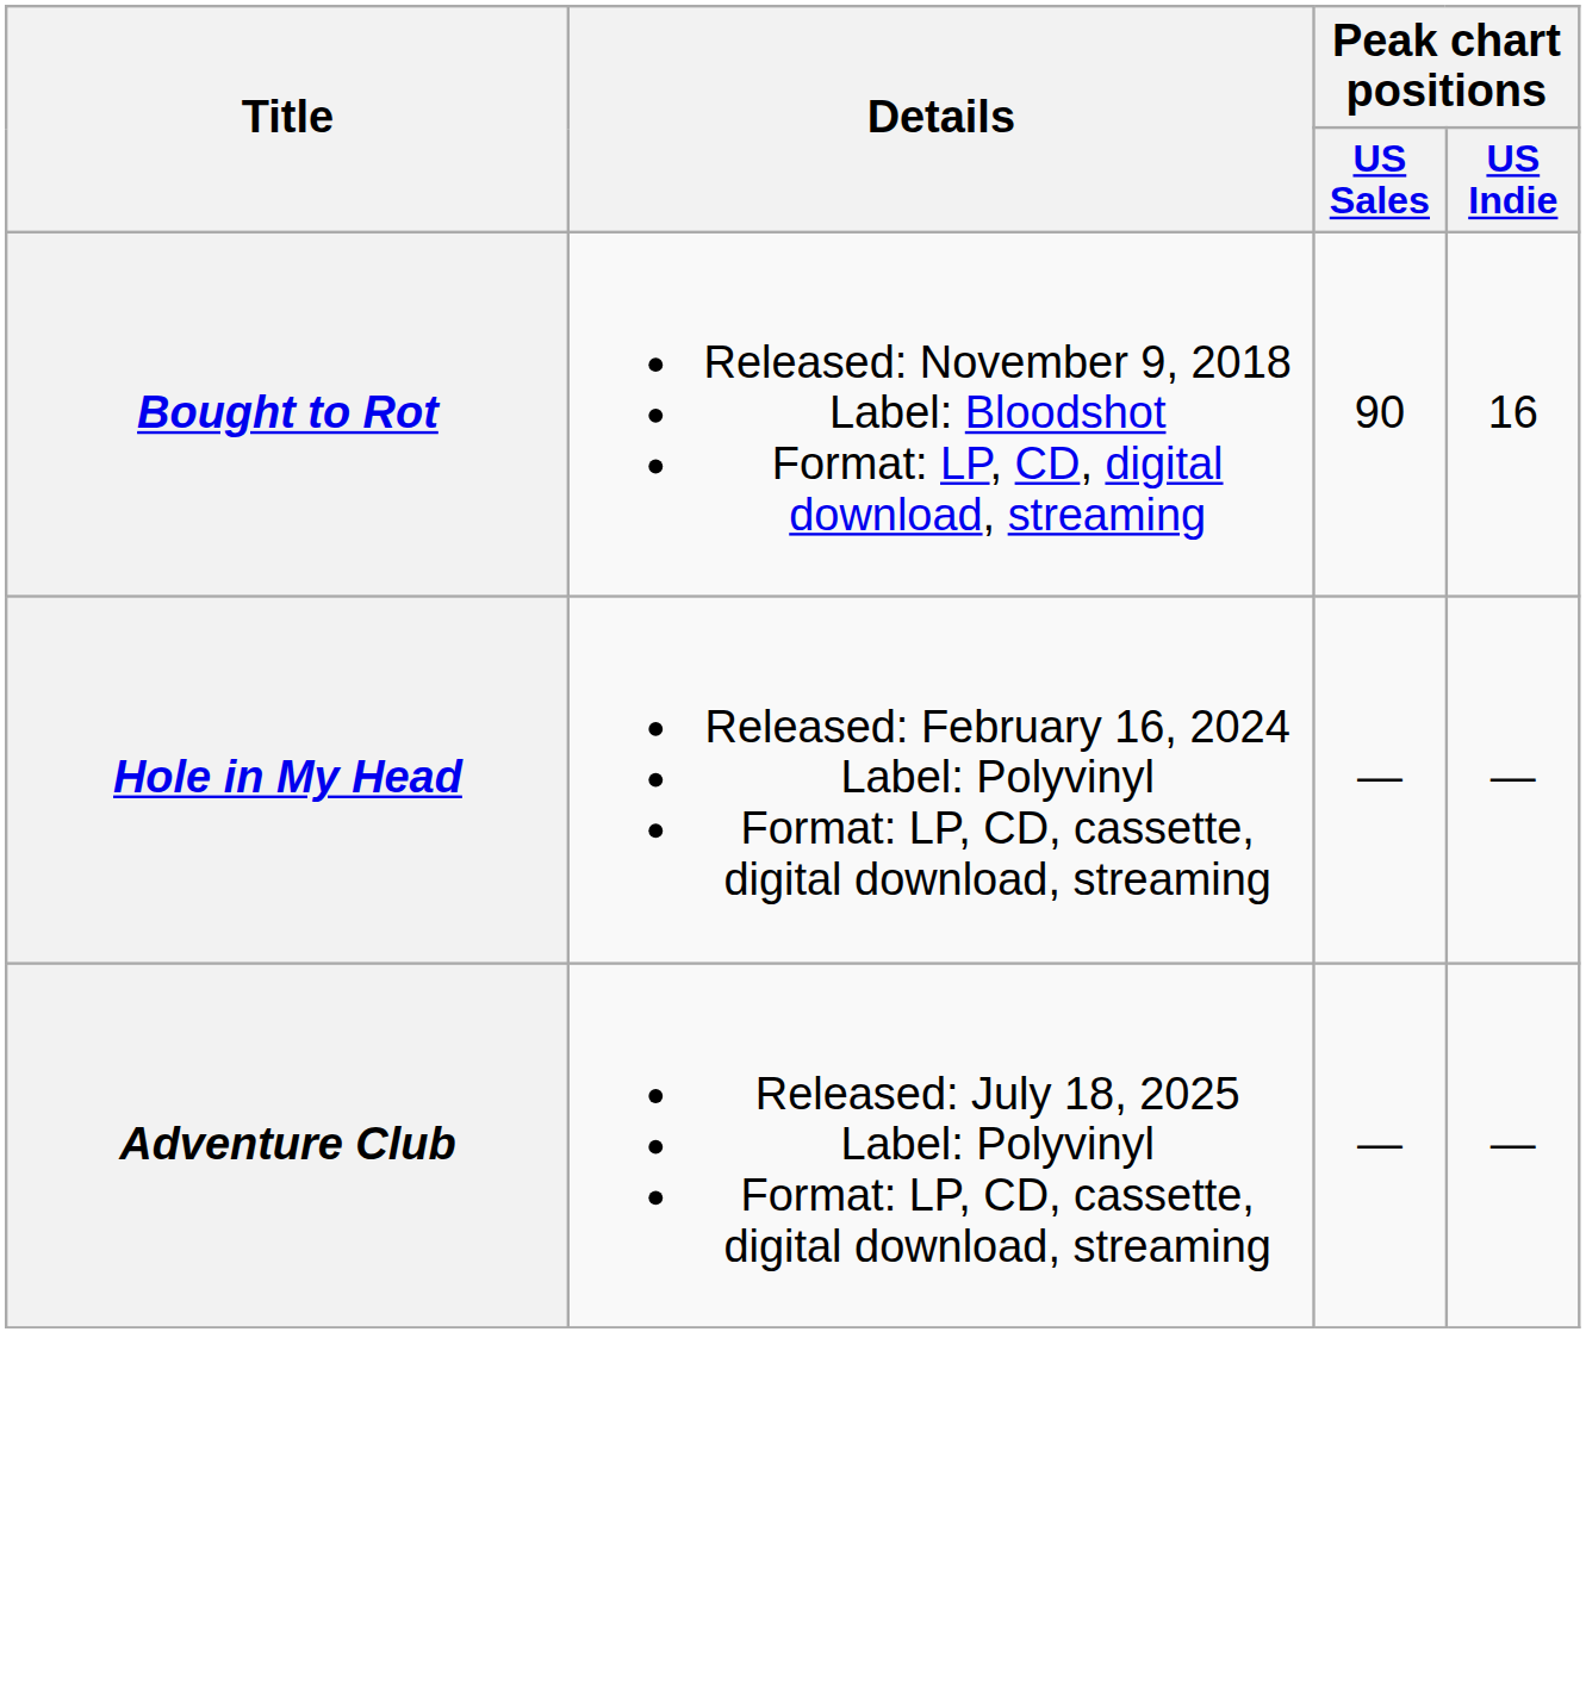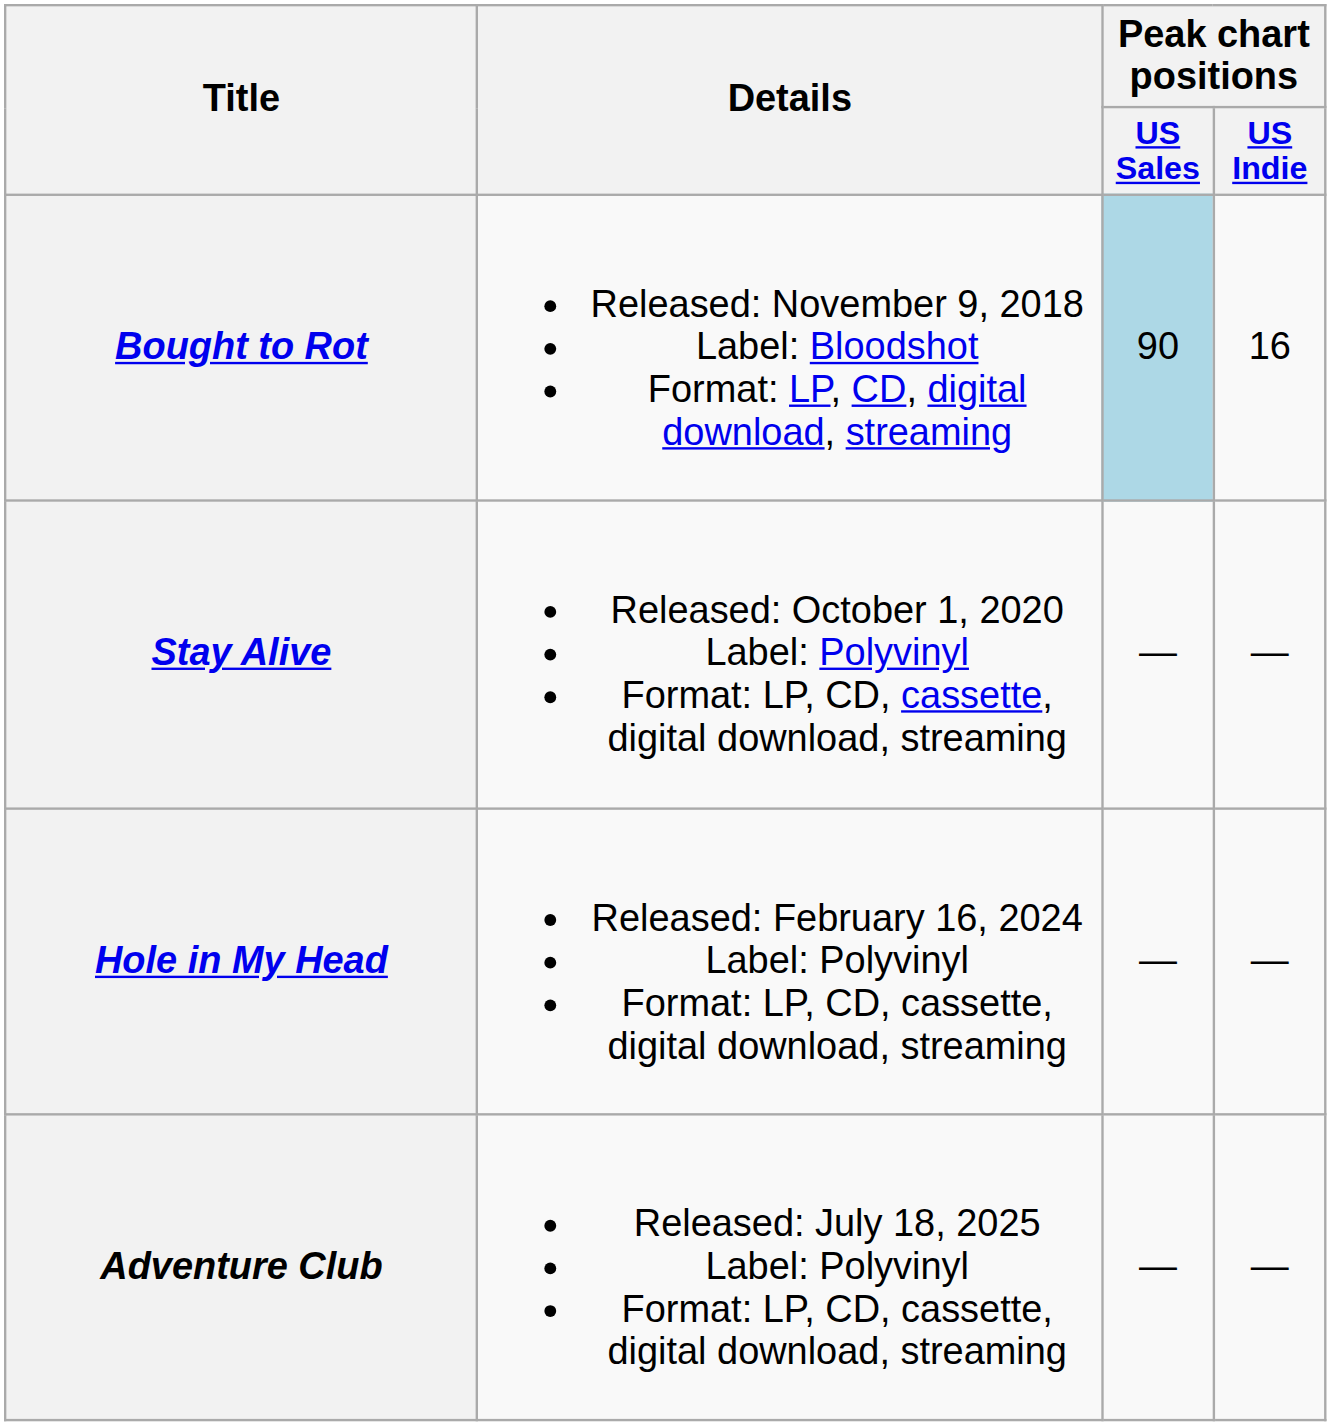 <table class="wikitable plainrowheaders" style="text-align:center;" border="1">
 <tr>
 <th scope="col" rowspan="2" style="width:12em;">Title</th>
 <th scope="col" rowspan="2" style="width:16em;">Details</th>
 <th scope="col" colspan="2">Peak chart positions</th>
 </tr>
 <tr>
 <th scope="col" style="width:3em;font-size:85%;"><a href='#'>US<br>Sales</a><br></th>
 <th scope="col" style="width:3em;font-size:85%;"><a href='#'>US<br>Indie</a><br></th>
 </tr>
 <tr>
 <th scope="row"><em><a href='#'>Bought to Rot</a></em> </th>
 <td><br><ul><li>Released: November 9, 2018</li><li>Label: <a href='#'>Bloodshot</a></li><li>Format: <a href='#'>LP</a>, <a href='#'>CD</a>, <a href='#'>digital download</a>, <a href='#'>streaming</a></li></ul></td>
-<td>90</td>
+<td style="background: lightblue;">90</td>
 <td>16</td>
+</tr>
+<tr>
+<th scope="row"><em><a href='#'>Stay Alive</a></em></th>
+<td><br><ul><li>Released: October 1, 2020</li><li>Label: <a href='#'>Polyvinyl</a></li><li>Format: LP, CD, <a href='#'>cassette</a>, digital download, streaming</li></ul></td>
+<td>—</td>
+<td>—</td>
 </tr>
 <tr>
 <th scope="row"><em><a href='#'>Hole in My Head</a></em></th>
 <td><br><ul><li>Released: February 16, 2024</li><li>Label: Polyvinyl</li><li>Format: LP, CD, cassette, digital download, streaming</li></ul></td>
 <td>—</td>
 <td>—</td>
 </tr>
 <tr>
 <th scope="row"><em>Adventure Club</em> </th>
 <td><br><ul><li>Released: July 18, 2025</li><li>Label: Polyvinyl</li><li>Format: LP, CD, cassette, digital download, streaming</li></ul></td>
 <td>—</td>
 <td>—</td>
 </tr>
 </table>
